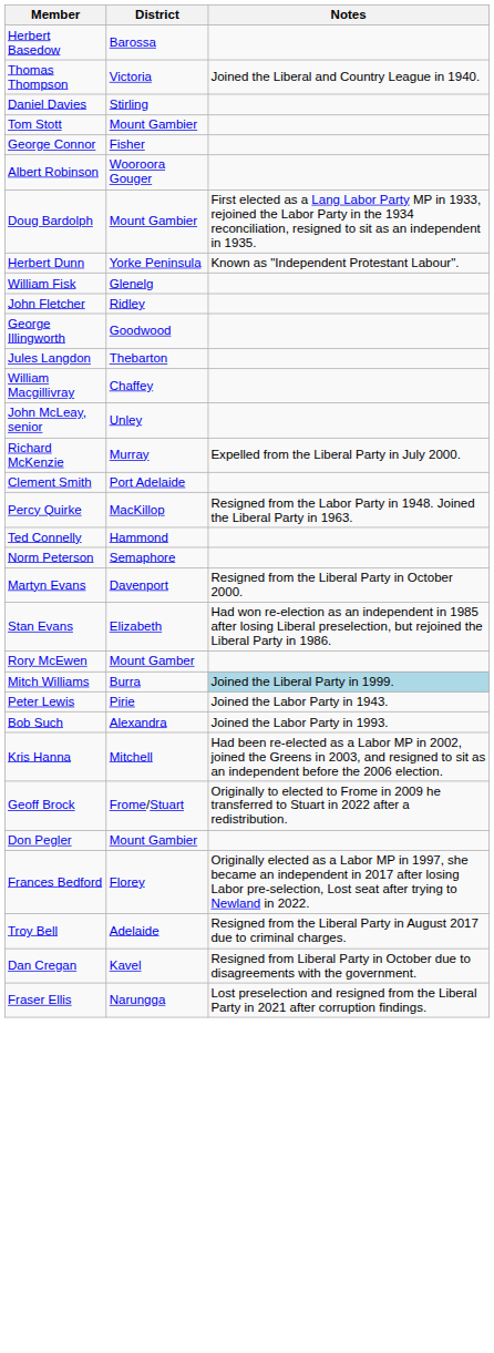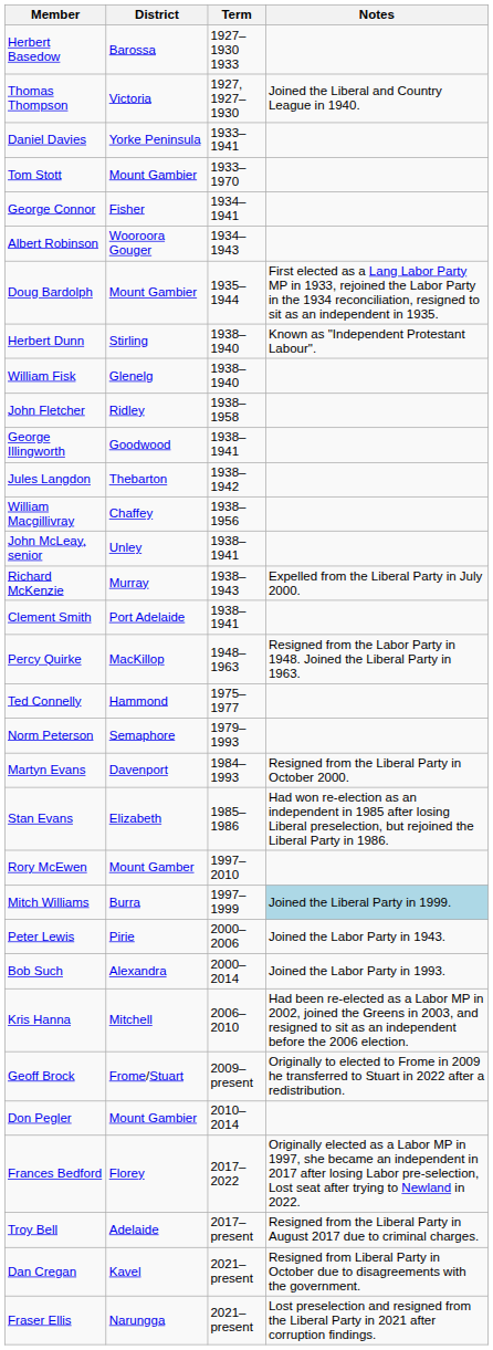 <table class="wikitable">
 <tr>
 <th width=120px>Member</th>
 <th width=120px>District</th>
+<th>Term</th>
 <th>Notes</th>
 </tr>
 <tr>
 <td><a href='#'>Herbert Basedow</a></td>
 <td><a href='#'>Barossa</a></td>
+<td>1927–1930<br>1933</td>
 <td></td>
 </tr>
 <tr>
 <td><a href='#'>Thomas Thompson</a></td>
 <td><a href='#'>Victoria</a></td>
+<td>1927, 1927–1930</td>
 <td>Joined the Liberal and Country League in 1940.</td>
 </tr>
 <tr>
 <td><a href='#'>Daniel Davies</a></td>
-<td><a href='#'>Stirling</a></td>
+<td><a href='#'>Yorke Peninsula</a></td>
+<td>1933–1941</td>
 <td></td>
 </tr>
 <tr>
 <td><a href='#'>Tom Stott</a></td>
 <td><a href='#'>Mount Gambier</a></td>
+<td>1933–1970</td>
 <td></td>
 </tr>
 <tr>
 <td><a href='#'>George Connor</a></td>
 <td><a href='#'>Fisher</a></td>
+<td>1934–1941</td>
 <td></td>
 </tr>
 <tr>
 <td><a href='#'>Albert Robinson</a></td>
 <td><a href='#'>Wooroora</a><br><a href='#'>Gouger</a></td>
+<td>1934–1943</td>
 <td></td>
 </tr>
 <tr>
 <td><a href='#'>Doug Bardolph</a></td>
 <td><a href='#'>Mount Gambier</a></td>
+<td>1935–1944</td>
 <td>First elected as a <a href='#'>Lang Labor Party</a> MP in 1933, rejoined the Labor Party in the 1934 reconciliation, resigned to sit as an independent in 1935.</td>
 </tr>
 <tr>
 <td><a href='#'>Herbert Dunn</a></td>
-<td><a href='#'>Yorke Peninsula</a></td>
+<td><a href='#'>Stirling</a></td>
+<td>1938–1940</td>
 <td>Known as "Independent Protestant Labour".</td>
 </tr>
 <tr>
 <td><a href='#'>William Fisk</a></td>
 <td><a href='#'>Glenelg</a></td>
+<td>1938–1940</td>
 <td></td>
 </tr>
 <tr>
 <td><a href='#'>John Fletcher</a></td>
 <td><a href='#'>Ridley</a></td>
+<td>1938–1958</td>
 <td></td>
 </tr>
 <tr>
 <td><a href='#'>George Illingworth</a></td>
 <td><a href='#'>Goodwood</a></td>
+<td>1938–1941</td>
 <td></td>
 </tr>
 <tr>
 <td><a href='#'>Jules Langdon</a></td>
 <td><a href='#'>Thebarton</a></td>
+<td>1938–1942</td>
 <td></td>
 </tr>
 <tr>
 <td><a href='#'>William Macgillivray</a></td>
 <td><a href='#'>Chaffey</a></td>
+<td>1938–1956</td>
 <td></td>
 </tr>
 <tr>
 <td><a href='#'>John McLeay, senior</a></td>
 <td><a href='#'>Unley</a></td>
+<td>1938–1941</td>
 <td></td>
 </tr>
 <tr>
 <td><a href='#'>Richard McKenzie</a></td>
 <td><a href='#'>Murray</a></td>
+<td>1938–1943</td>
 <td>Expelled from the Liberal Party in July 2000.</td>
 </tr>
 <tr>
 <td><a href='#'>Clement Smith</a></td>
 <td><a href='#'>Port Adelaide</a></td>
+<td>1938–1941</td>
 <td></td>
 </tr>
 <tr>
 <td><a href='#'>Percy Quirke</a></td>
 <td><a href='#'>MacKillop</a></td>
+<td>1948–1963</td>
 <td>Resigned from the Labor Party in 1948. Joined the Liberal Party in 1963.</td>
 </tr>
 <tr>
 <td><a href='#'>Ted Connelly</a></td>
 <td><a href='#'>Hammond</a></td>
+<td>1975–1977</td>
 <td></td>
 </tr>
 <tr>
 <td><a href='#'>Norm Peterson</a></td>
 <td><a href='#'>Semaphore</a></td>
+<td>1979–1993</td>
 <td></td>
 </tr>
 <tr>
 <td><a href='#'>Martyn Evans</a></td>
 <td><a href='#'>Davenport</a></td>
+<td>1984–1993</td>
 <td>Resigned from the Liberal Party in October 2000.</td>
 </tr>
 <tr>
 <td><a href='#'>Stan Evans</a></td>
 <td><a href='#'>Elizabeth</a></td>
+<td>1985–1986</td>
 <td>Had won re-election as an independent in 1985 after losing Liberal preselection, but rejoined the Liberal Party in 1986.</td>
 </tr>
 <tr>
 <td><a href='#'>Rory McEwen</a></td>
 <td><a href='#'>Mount Gamber</a></td>
+<td>1997–2010</td>
 <td></td>
 </tr>
 <tr>
 <td><a href='#'>Mitch Williams</a></td>
 <td><a href='#'>Burra</a></td>
+<td>1997–1999</td>
 <td style="background: lightblue;">Joined the Liberal Party in 1999.</td>
 </tr>
 <tr>
 <td><a href='#'>Peter Lewis</a></td>
 <td><a href='#'>Pirie</a></td>
+<td>2000–2006</td>
 <td>Joined the Labor Party in 1943.</td>
 </tr>
 <tr>
 <td><a href='#'>Bob Such</a></td>
 <td><a href='#'>Alexandra</a></td>
+<td>2000–2014</td>
 <td>Joined the Labor Party in 1993.</td>
 </tr>
 <tr>
 <td><a href='#'>Kris Hanna</a></td>
 <td><a href='#'>Mitchell</a></td>
+<td>2006–2010</td>
 <td>Had been re-elected as a Labor MP in 2002, joined the Greens in 2003, and resigned to sit as an independent before the 2006 election.</td>
 </tr>
 <tr>
 <td><a href='#'>Geoff Brock</a></td>
 <td><a href='#'>Frome</a>/<a href='#'>Stuart</a></td>
+<td>2009–present</td>
 <td>Originally to elected to Frome in 2009 he transferred to Stuart in 2022 after a redistribution.</td>
 </tr>
 <tr>
 <td><a href='#'>Don Pegler</a></td>
 <td><a href='#'>Mount Gambier</a></td>
+<td>2010–2014</td>
 <td></td>
 </tr>
 <tr>
 <td><a href='#'>Frances Bedford</a></td>
 <td><a href='#'>Florey</a></td>
+<td>2017–2022</td>
 <td>Originally elected as a Labor MP in 1997, she became an independent in 2017 after losing Labor pre-selection, Lost seat after trying to <a href='#'>Newland</a> in 2022.</td>
 </tr>
 <tr>
 <td><a href='#'>Troy Bell</a></td>
 <td><a href='#'>Adelaide</a></td>
+<td>2017–present</td>
 <td>Resigned from the Liberal Party in August 2017 due to criminal charges.</td>
 </tr>
 <tr>
 <td><a href='#'>Dan Cregan</a></td>
 <td><a href='#'>Kavel</a></td>
+<td>2021–present</td>
 <td>Resigned from Liberal Party in October due to disagreements with the government.</td>
 </tr>
 <tr>
 <td><a href='#'>Fraser Ellis</a></td>
 <td><a href='#'>Narungga</a></td>
+<td>2021–present</td>
 <td>Lost preselection and resigned from the Liberal Party in 2021 after corruption findings.</td>
 </tr>
 </table>
